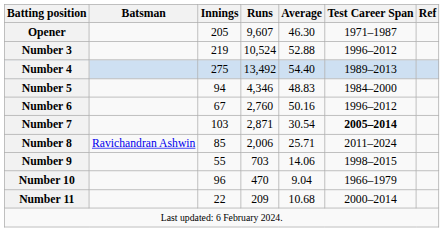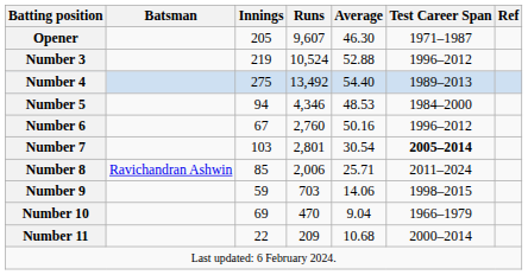 <table class="wikitable sortable" style=text-align:center;>
 <tr>
 <th scope="col">Batting position</th>
 <th scope="col">Batsman</th>
 <th scope="col">Innings</th>
 <th scope="col">Runs</th>
 <th scope="col">Average</th>
 <th scope="col">Test Career Span</th>
 <th scope="col">Ref</th>
 </tr>
 <tr>
 <th scope="row">Opener</th>
 <td></td>
 <td>205</td>
 <td>9,607</td>
 <td>46.30</td>
 <td>1971–1987</td>
 <td></td>
 </tr>
 <tr>
 <th scope="row">Number 3</th>
 <td></td>
 <td>219</td>
 <td>10,524</td>
 <td>52.88</td>
 <td>1996–2012</td>
 <td></td>
 </tr>
 <tr bgcolor=#cee0f2>
 <th scope="row">Number 4</th>
 <td></td>
 <td>275</td>
 <td>13,492</td>
 <td>54.40</td>
 <td>1989–2013</td>
 <td></td>
 </tr>
 <tr>
 <th scope="row">Number 5</th>
 <td></td>
 <td>94</td>
 <td>4,346</td>
-<td>48.83</td>
+<td>48.53</td>
 <td>1984–2000</td>
 <td></td>
 </tr>
 <tr>
 <th scope="row">Number 6</th>
 <td></td>
 <td>67</td>
 <td>2,760</td>
 <td>50.16</td>
 <td>1996–2012</td>
 <td></td>
 </tr>
 <tr>
 <th scope="row">Number 7</th>
 <td></td>
 <td>103</td>
-<td>2,871</td>
+<td>2,801</td>
 <td>30.54</td>
 <td><strong>2005–2014</strong></td>
 <td></td>
 </tr>
 <tr>
 <th scope="row">Number 8</th>
 <td><a href='#'>Ravichandran Ashwin</a></td>
 <td>85</td>
 <td>2,006</td>
 <td>25.71</td>
 <td>2011–2024</td>
 <td></td>
 </tr>
 <tr>
 <th scope="row">Number 9</th>
 <td></td>
-<td>55</td>
+<td>59</td>
 <td>703</td>
 <td>14.06</td>
 <td>1998–2015</td>
 <td></td>
 </tr>
 <tr>
 <th scope="row">Number 10</th>
 <td></td>
-<td>96</td>
+<td>69</td>
 <td>470</td>
 <td>9.04</td>
 <td>1966–1979</td>
 <td></td>
 </tr>
 <tr>
 <th scope="row">Number 11</th>
 <td></td>
 <td>22</td>
 <td>209</td>
 <td>10.68</td>
 <td>2000–2014</td>
 <td></td>
 </tr>
 <tr>
 <td colspan=7><small>Last updated: 6 February 2024.</small></td>
 </tr>
 </table>
